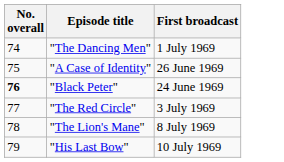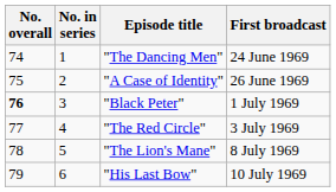 <table class="wikitable">
 <tr>
 <th>No.<br>overall</th>
+<th>No. in<br>series</th>
 <th>Episode title</th>
 <th>First broadcast</th>
 </tr>
 <tr>
 <td>74</td>
+<td>1</td>
 <td>"<a href='#'>The Dancing Men</a>"</td>
-<td>1 July 1969</td>
+<td>24 June 1969</td>
 </tr>
 <tr>
 <td>75</td>
+<td>2</td>
 <td>"<a href='#'>A Case of Identity</a>"</td>
 <td>26 June 1969</td>
 </tr>
 <tr>
 <td><strong>76</strong></td>
+<td>3</td>
 <td>"<a href='#'>Black Peter</a>"</td>
-<td>24 June 1969</td>
+<td>1 July 1969</td>
 </tr>
 <tr>
 <td>77</td>
+<td>4</td>
 <td>"<a href='#'>The Red Circle</a>"</td>
 <td>3 July 1969</td>
 </tr>
 <tr>
 <td>78</td>
+<td>5</td>
 <td>"<a href='#'>The Lion's Mane</a>"</td>
 <td>8 July 1969</td>
 </tr>
 <tr>
 <td>79</td>
+<td>6</td>
 <td>"<a href='#'>His Last Bow</a>"</td>
 <td>10 July 1969</td>
 </tr>
 </table>
